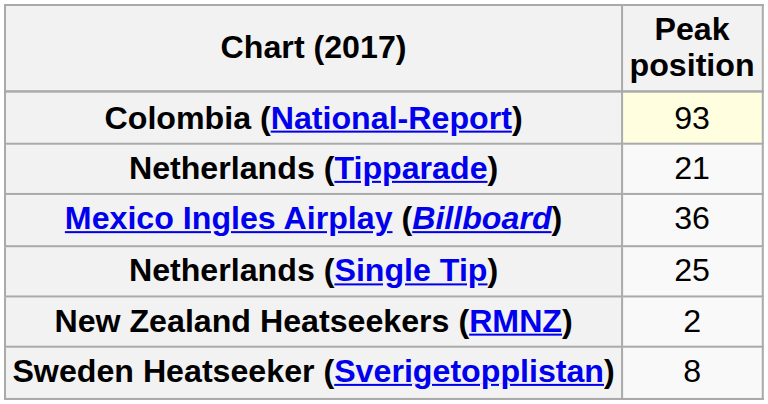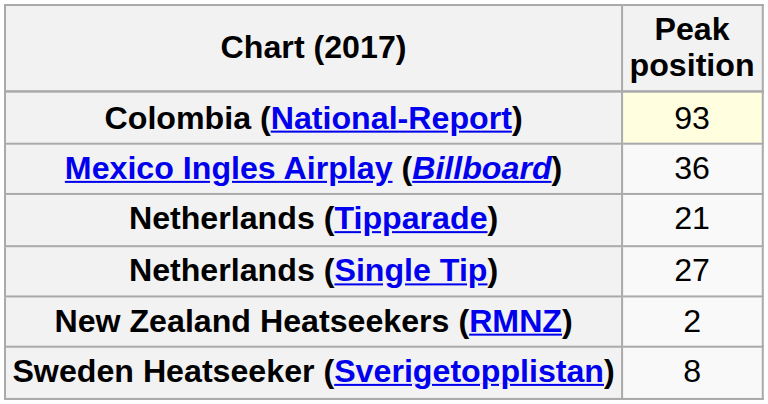 <table class="wikitable plainrowheaders sortable" style="text-align:center;">
 <tr>
 <th scope="col">Chart (2017)</th>
 <th scope="col">Peak<br>position</th>
 </tr>
 <tr>
 </tr>
 <tr>
 </tr>
 <tr>
 </tr>
 <tr>
 </tr>
 <tr>
 </tr>
 <tr>
 <th scope="row">Colombia (<a href='#'>National-Report</a>)</th>
 <td style="background: lightyellow;">93</td>
 </tr>
 <tr>
+<th scope="row"><a href='#'>Mexico Ingles Airplay</a> (<em><a href='#'>Billboard</a></em>)</th>
+<td>36</td>
+</tr>
+<tr>
 <th scope="row">Netherlands (<a href='#'>Tipparade</a>)</th>
 <td>21</td>
 </tr>
 <tr>
-<th scope="row"><a href='#'>Mexico Ingles Airplay</a> (<em><a href='#'>Billboard</a></em>)</th>
-<td>36</td>
-</tr>
-<tr>
 <th scope="row">Netherlands (<a href='#'>Single Tip</a>)</th>
-<td>25</td>
+<td>27</td>
 </tr>
 <tr>
 <th scope="row">New Zealand Heatseekers (<a href='#'>RMNZ</a>)</th>
 <td>2</td>
 </tr>
 <tr>
 <th scope="row">Sweden Heatseeker (<a href='#'>Sverigetopplistan</a>)</th>
 <td>8</td>
 </tr>
 <tr>
 </tr>
 <tr>
 </tr>
 <tr>
 </tr>
 <tr>
 </tr>
 </table>
